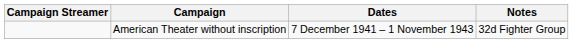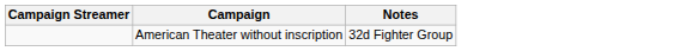 <table class="wikitable">
 <tr>
 <th>Campaign Streamer</th>
 <th>Campaign</th>
-<th>Dates</th>
 <th>Notes</th>
 </tr>
 <tr>
 <td></td>
 <td>American Theater without inscription</td>
-<td>7 December 1941 – 1 November 1943</td>
 <td>32d Fighter Group</td>
 </tr>
 </table>
